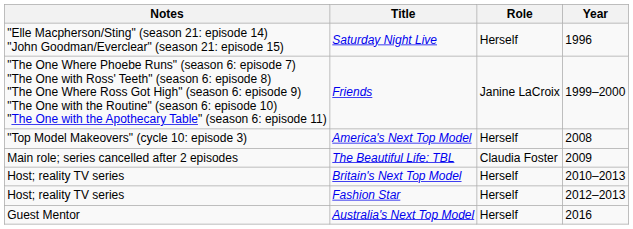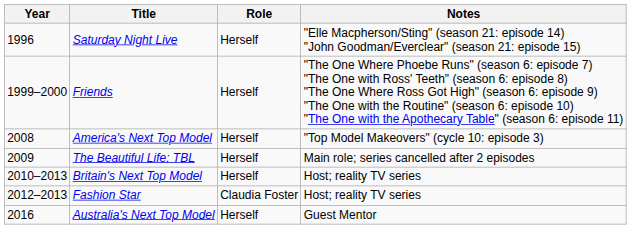 <table class="wikitable sortable">
 <tr>
-<th class="unsortable">Notes</th>
+<th>Year</th>
 <th>Title</th>
 <th>Role</th>
-<th>Year</th>
+<th class="unsortable">Notes</th>
 </tr>
 <tr>
-<td>"Elle Macpherson/Sting" (season 21: episode 14)<br>"John Goodman/Everclear" (season 21: episode 15)</td>
+<td>1996</td>
 <td><em><a href='#'>Saturday Night Live</a></em></td>
 <td>Herself</td>
-<td>1996</td>
+<td>"Elle Macpherson/Sting" (season 21: episode 14)<br>"John Goodman/Everclear" (season 21: episode 15)</td>
 </tr>
 <tr>
+<td>1999–2000</td>
+<td><em><a href='#'>Friends</a></em></td>
+<td>Herself</td>
 <td>"The One Where Phoebe Runs" (season 6: episode 7)<br>"The One with Ross' Teeth" (season 6: episode 8)<br>"The One Where Ross Got High" (season 6: episode 9)<br>"The One with the Routine" (season 6: episode 10)<br>"<a href='#'>The One with the Apothecary Table</a>" (season 6: episode 11)</td>
-<td><em><a href='#'>Friends</a></em></td>
-<td>Janine LaCroix</td>
-<td>1999–2000</td>
 </tr>
 <tr>
-<td>"Top Model Makeovers" (cycle 10: episode 3)</td>
+<td>2008</td>
 <td><em><a href='#'>America's Next Top Model</a></em></td>
 <td>Herself</td>
-<td>2008</td>
+<td>"Top Model Makeovers" (cycle 10: episode 3)</td>
 </tr>
 <tr>
+<td>2009</td>
+<td><em><a href='#'>The Beautiful Life: TBL</a></em></td>
+<td>Herself</td>
 <td>Main role; series cancelled after 2 episodes</td>
-<td><em><a href='#'>The Beautiful Life: TBL</a></em></td>
-<td>Claudia Foster</td>
-<td>2009</td>
 </tr>
 <tr>
-<td>Host; reality TV series</td>
+<td>2010–2013</td>
 <td><em><a href='#'>Britain's Next Top Model</a></em></td>
 <td>Herself</td>
-<td>2010–2013</td>
+<td>Host; reality TV series</td>
 </tr>
 <tr>
+<td>2012–2013</td>
+<td><em><a href='#'>Fashion Star</a></em></td>
+<td>Claudia Foster</td>
 <td>Host; reality TV series</td>
-<td><em><a href='#'>Fashion Star</a></em></td>
-<td>Herself</td>
-<td>2012–2013</td>
 </tr>
 <tr>
-<td>Guest Mentor</td>
+<td>2016</td>
 <td><em><a href='#'>Australia's Next Top Model</a></em></td>
 <td>Herself</td>
-<td>2016</td>
+<td>Guest Mentor</td>
 </tr>
 </table>
